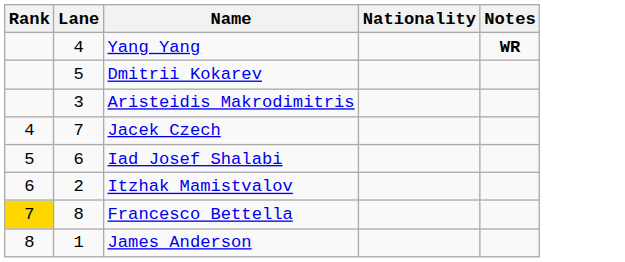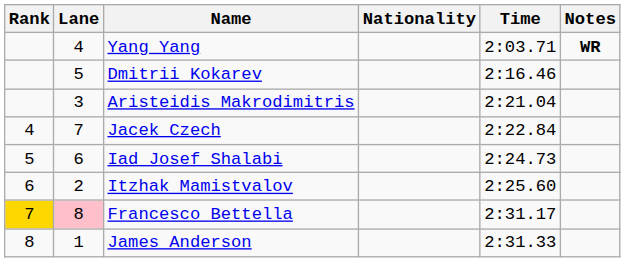 <table class="wikitable">
 <tr>
 <th>Rank</th>
 <th>Lane</th>
 <th>Name</th>
 <th>Nationality</th>
+<th>Time</th>
 <th>Notes</th>
 </tr>
 <tr>
 <td align=center></td>
 <td align=center>4</td>
 <td><a href='#'>Yang Yang</a></td>
 <td></td>
+<td align=center>2:03.71</td>
 <td align=center><strong>WR</strong></td>
 </tr>
 <tr>
 <td align=center></td>
 <td align=center>5</td>
 <td><a href='#'>Dmitrii Kokarev</a></td>
 <td></td>
+<td align=center>2:16.46</td>
 <td align=center></td>
 </tr>
 <tr>
 <td align=center></td>
 <td align=center>3</td>
 <td><a href='#'>Aristeidis Makrodimitris</a></td>
 <td></td>
+<td align=center>2:21.04</td>
 <td align=center></td>
 </tr>
 <tr>
 <td align=center>4</td>
 <td align=center>7</td>
 <td><a href='#'>Jacek Czech</a></td>
 <td></td>
+<td align=center>2:22.84</td>
 <td align=center></td>
 </tr>
 <tr>
 <td align=center>5</td>
 <td align=center>6</td>
 <td><a href='#'>Iad Josef Shalabi</a></td>
 <td></td>
+<td align=center>2:24.73</td>
 <td align=center></td>
 </tr>
 <tr>
 <td align=center>6</td>
 <td align=center>2</td>
 <td><a href='#'>Itzhak Mamistvalov</a></td>
 <td></td>
+<td align=center>2:25.60</td>
 <td align=center></td>
 </tr>
 <tr>
 <td align=center style="background: gold;">7</td>
-<td align=center>8</td>
+<td align=center style="background: pink;">8</td>
 <td><a href='#'>Francesco Bettella</a></td>
 <td></td>
+<td align=center>2:31.17</td>
 <td align=center></td>
 </tr>
 <tr>
 <td align=center>8</td>
 <td align=center>1</td>
 <td><a href='#'>James Anderson</a></td>
 <td></td>
+<td align=center>2:31.33</td>
 <td align=center></td>
 </tr>
 </table>
